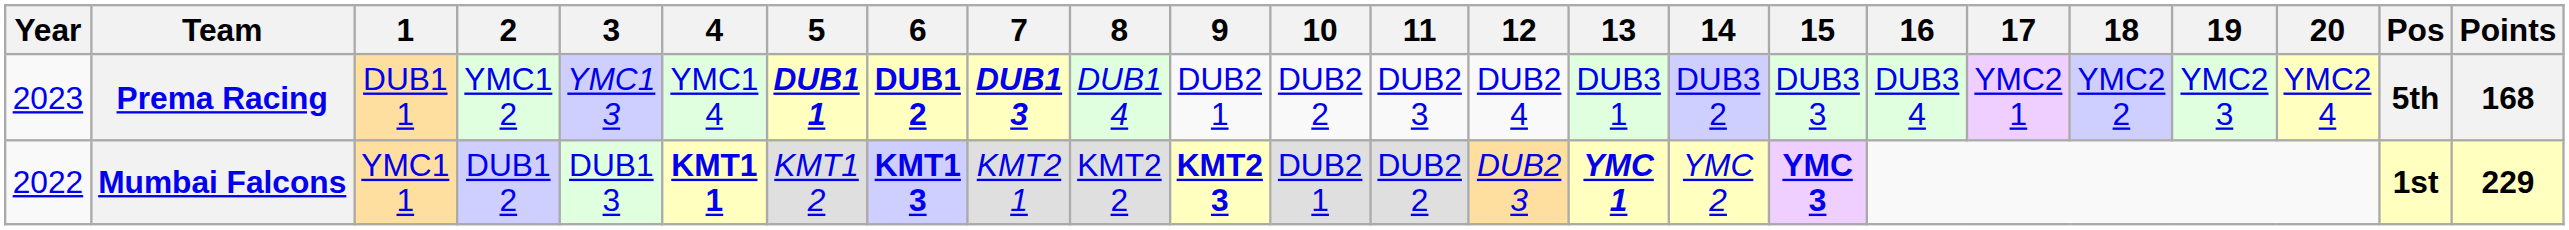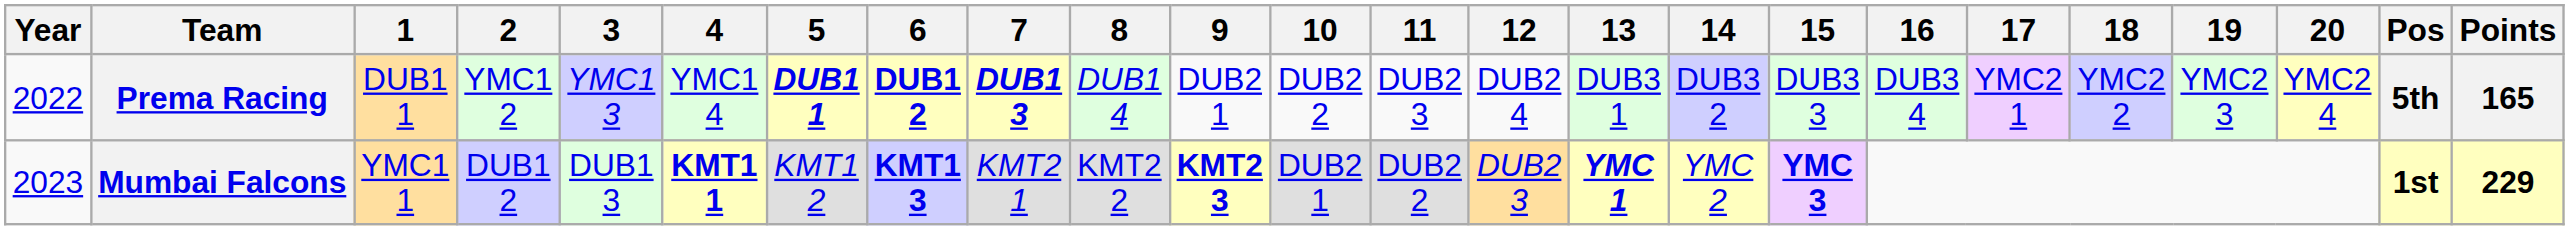 <table class="wikitable" style="text-align:center; font-size:85%;">
 <tr>
 <th>Year</th>
 <th>Team</th>
 <th>1</th>
 <th>2</th>
 <th>3</th>
 <th>4</th>
 <th>5</th>
 <th>6</th>
 <th>7</th>
 <th>8</th>
 <th>9</th>
 <th>10</th>
 <th>11</th>
 <th>12</th>
 <th>13</th>
 <th>14</th>
 <th>15</th>
 <th>16</th>
 <th>17</th>
 <th>18</th>
 <th>19</th>
 <th>20</th>
 <th>Pos</th>
 <th>Points</th>
 </tr>
 <tr>
-<td><a href='#'>2023</a></td>
+<td><a href='#'>2022</a></td>
 <th nowrap><a href='#'>Prema Racing</a></th>
 <td style="background:#FFDF9F;"><a href='#'>DUB1<br>1</a><br></td>
 <td style="background:#DFFFDF;"><a href='#'>YMC1<br>2</a><br></td>
 <td style="background:#CFCFFF;"><em><a href='#'>YMC1<br>3</a></em><br></td>
 <td style="background:#DFFFDF;"><a href='#'>YMC1<br>4</a><br></td>
 <td style="background:#FFFFBF;"><strong><em><a href='#'>DUB1<br>1</a></em></strong><br></td>
 <td style="background:#FFFFBF;"><strong><a href='#'>DUB1<br>2</a></strong><br></td>
 <td style="background:#FFFFBF;"><strong><em><a href='#'>DUB1<br>3</a></em></strong><br></td>
 <td style="background:#DFFFDF;"><em><a href='#'>DUB1<br>4</a></em><br></td>
 <td><a href='#'>DUB2<br>1</a></td>
 <td><a href='#'>DUB2<br>2</a></td>
 <td><a href='#'>DUB2<br>3</a></td>
 <td><a href='#'>DUB2<br>4</a></td>
 <td style="background:#DFFFDF;"><a href='#'>DUB3<br>1</a><br></td>
 <td style="background:#CFCFFF;"><a href='#'>DUB3<br>2</a><br></td>
 <td style="background:#DFFFDF;"><a href='#'>DUB3<br>3</a><br></td>
 <td style="background:#DFFFDF;"><a href='#'>DUB3<br>4</a><br></td>
 <td style="background:#EFCFFF;"><a href='#'>YMC2<br>1</a><br></td>
 <td style="background:#CFCFFF;"><a href='#'>YMC2<br>2</a><br></td>
 <td style="background:#DFFFDF;"><a href='#'>YMC2<br>3</a><br></td>
 <td style="background:#FFFFBF;"><a href='#'>YMC2<br>4</a><br></td>
 <th>5th</th>
-<th>168</th>
+<th>165</th>
 </tr>
 <tr>
-<td><a href='#'>2022</a></td>
+<td><a href='#'>2023</a></td>
 <th nowrap><a href='#'>Mumbai Falcons</a></th>
 <td style="background:#FFDF9F;"><a href='#'>YMC1<br>1</a><br></td>
 <td style="background:#CFCFFF;"><a href='#'>DUB1<br>2</a><br></td>
 <td style="background:#DFFFDF;"><a href='#'>DUB1<br>3</a><br></td>
 <td style="background:#FFFFBF;"><strong><a href='#'>KMT1<br>1</a><br></strong></td>
 <td style="background:#DFDFDF;"><em><a href='#'>KMT1<br>2</a></em><br></td>
 <td style="background:#CFCFFF;"><strong><a href='#'>KMT1<br>3</a></strong><br></td>
 <td style="background:#DFDFDF;"><em><a href='#'>KMT2<br>1</a></em><br></td>
 <td style="background:#DFDFDF;"><a href='#'>KMT2<br>2</a><br></td>
 <td style="background:#FFFFBF;"><strong><a href='#'>KMT2<br>3</a></strong><br></td>
 <td style="background:#DFDFDF;"><a href='#'>DUB2<br>1</a><br></td>
 <td style="background:#DFDFDF;"><a href='#'>DUB2<br>2</a><br></td>
 <td style="background:#FFDF9F;"><em><a href='#'>DUB2<br>3</a></em><br></td>
 <td style="background:#FFFFBF;"><strong><em><a href='#'>YMC<br>1</a></em></strong><br></td>
 <td style="background:#FFFFBF;"><em><a href='#'>YMC<br>2</a></em><br></td>
 <td style="background:#EFCFFF;"><strong><a href='#'>YMC<br>3</a></strong><br></td>
 <td colspan="5"></td>
 <th style="background:#FFFFBF;">1st</th>
 <th style="background:#FFFFBF;">229</th>
 </tr>
 </table>
